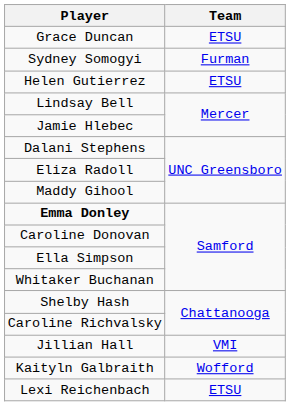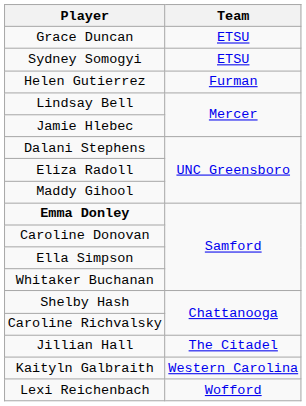 <table class="wikitable" style="text-align: center;">
 <tr>
 <th>Player</th>
 <th>Team</th>
 </tr>
 <tr>
 <td>Grace Duncan</td>
 <td><a href='#'>ETSU</a></td>
 </tr>
 <tr>
 <td>Sydney Somogyi</td>
-<td><a href='#'>Furman</a></td>
+<td><a href='#'>ETSU</a></td>
 </tr>
 <tr>
 <td>Helen Gutierrez</td>
-<td><a href='#'>ETSU</a></td>
+<td><a href='#'>Furman</a></td>
 </tr>
 <tr>
 <td>Lindsay Bell</td>
 <td rowspan=2><a href='#'>Mercer</a></td>
 </tr>
 <tr>
 <td>Jamie Hlebec</td>
 </tr>
 <tr>
 <td>Dalani Stephens</td>
 <td rowspan=3><a href='#'>UNC Greensboro</a></td>
 </tr>
 <tr>
 <td>Eliza Radoll</td>
 </tr>
 <tr>
 <td>Maddy Gihool</td>
 </tr>
 <tr>
 <td><strong>Emma Donley</strong></td>
 <td rowspan=4><a href='#'>Samford</a></td>
 </tr>
 <tr>
 <td>Caroline Donovan</td>
 </tr>
 <tr>
 <td>Ella Simpson</td>
 </tr>
 <tr>
 <td>Whitaker Buchanan</td>
 </tr>
 <tr>
 <td>Shelby Hash</td>
 <td rowspan=2><a href='#'>Chattanooga</a></td>
 </tr>
 <tr>
 <td>Caroline Richvalsky</td>
 </tr>
 <tr>
 <td>Jillian Hall</td>
-<td><a href='#'>VMI</a></td>
+<td><a href='#'>The Citadel</a></td>
 </tr>
 <tr>
 <td>Kaityln Galbraith</td>
-<td><a href='#'>Wofford</a></td>
+<td><a href='#'>Western Carolina</a></td>
 </tr>
 <tr>
 <td>Lexi Reichenbach</td>
-<td><a href='#'>ETSU</a></td>
+<td><a href='#'>Wofford</a></td>
 </tr>
 </table>
